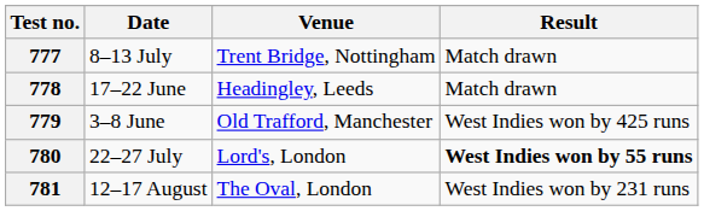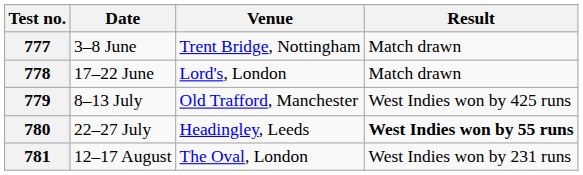 <table class="wikitable">
 <tr>
 </tr>
 <tr>
 <th scope="col">Test no.</th>
 <th scope="col">Date</th>
 <th scope="col">Venue</th>
 <th scope="col">Result</th>
 </tr>
 <tr>
 <th scope="row">777</th>
-<td>8–13 July</td>
+<td>3–8 June</td>
 <td><a href='#'>Trent Bridge</a>, Nottingham</td>
 <td>Match drawn</td>
 </tr>
 <tr>
 <th scope="row">778</th>
 <td>17–22 June</td>
-<td><a href='#'>Headingley</a>, Leeds</td>
+<td><a href='#'>Lord's</a>, London</td>
 <td>Match drawn</td>
 </tr>
 <tr>
 <th scope="row">779</th>
-<td>3–8 June</td>
+<td>8–13 July</td>
 <td><a href='#'>Old Trafford</a>, Manchester</td>
 <td>West Indies won by 425 runs</td>
 </tr>
 <tr>
 <th scope="row">780</th>
 <td>22–27 July</td>
-<td><a href='#'>Lord's</a>, London</td>
+<td><a href='#'>Headingley</a>, Leeds</td>
 <td><strong>West Indies won by 55 runs</strong></td>
 </tr>
 <tr>
 <th scope="row">781</th>
 <td>12–17 August</td>
 <td><a href='#'>The Oval</a>, London</td>
 <td>West Indies won by 231 runs</td>
 </tr>
 </table>
